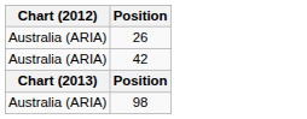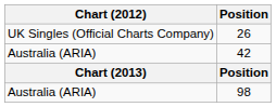 <table class="wikitable">
 <tr>
 <th scope="col">Chart (2012)</th>
 <th scope="col">Position</th>
 </tr>
 <tr>
-<td>Australia (ARIA)</td>
+<td>UK Singles (Official Charts Company)</td>
 <td align="center">26</td>
 </tr>
 <tr>
 <td>Australia (ARIA)</td>
 <td align="center">42</td>
 </tr>
 <tr>
 <th scope="col">Chart (2013)</th>
 <th scope="col">Position</th>
 </tr>
 <tr>
 <td>Australia (ARIA)</td>
 <td align="center">98</td>
 </tr>
 </table>
